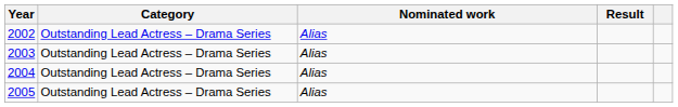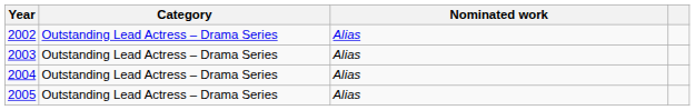 <table class="wikitable sortable">
 <tr>
 <th scope="col" style="width:1em;">Year</th>
 <th scope="col" style="width:33em;">Category</th>
 <th scope="col" style="width:39em;">Nominated work</th>
-<th scope="col" style="width:5em;">Result</th>
 <th scope="col" style="width:2em;" class="unsortable"></th>
 </tr>
 <tr>
 <td><a href='#'>2002</a></td>
 <td><a href='#'>Outstanding Lead Actress – Drama Series</a></td>
 <td><em><a href='#'>Alias</a></em></td>
 <td></td>
-<td></td>
 </tr>
 <tr>
 <td><a href='#'>2003</a></td>
 <td>Outstanding Lead Actress – Drama Series</td>
 <td><em>Alias</em></td>
-<td></td>
 <td></td>
 </tr>
 <tr>
 <td><a href='#'>2004</a></td>
 <td>Outstanding Lead Actress – Drama Series</td>
 <td><em>Alias</em></td>
 <td></td>
-<td></td>
 </tr>
 <tr>
 <td><a href='#'>2005</a></td>
 <td>Outstanding Lead Actress – Drama Series</td>
 <td><em>Alias</em></td>
 <td></td>
-<td></td>
 </tr>
 </table>
